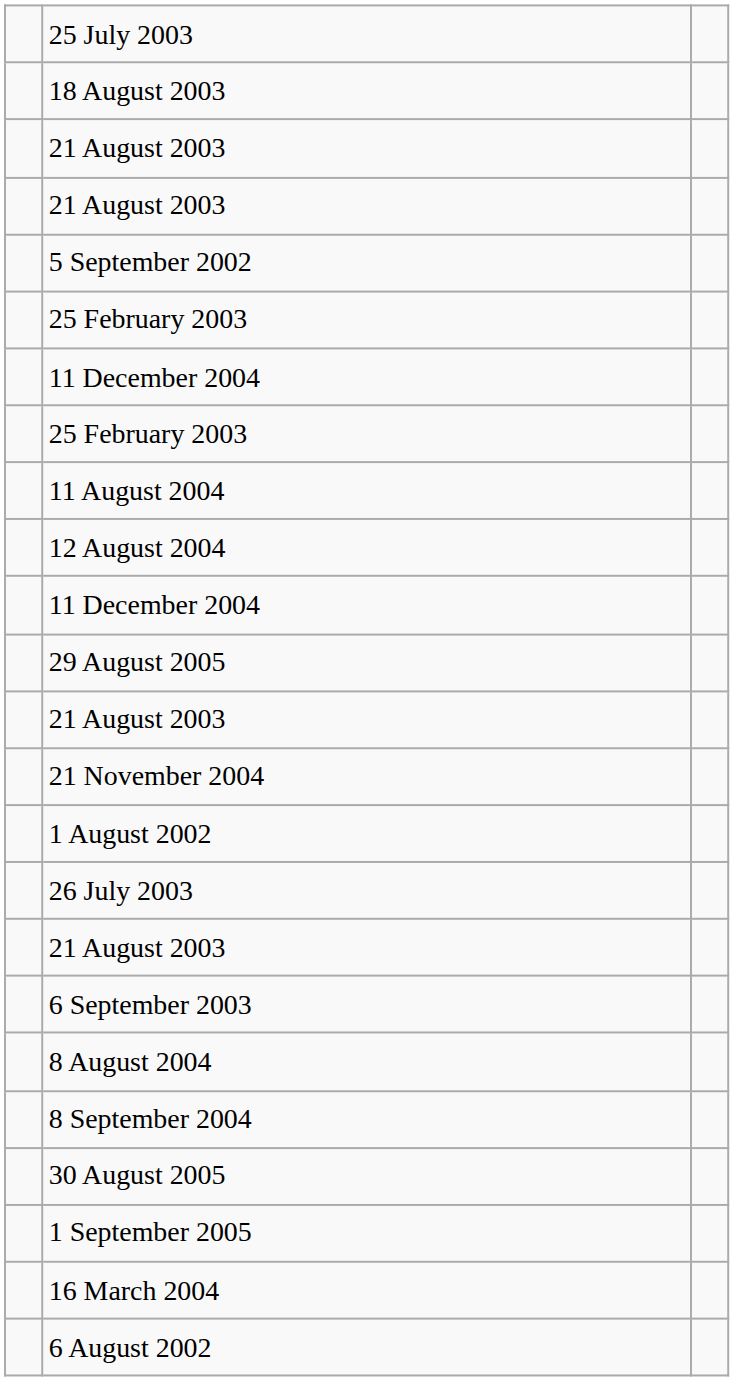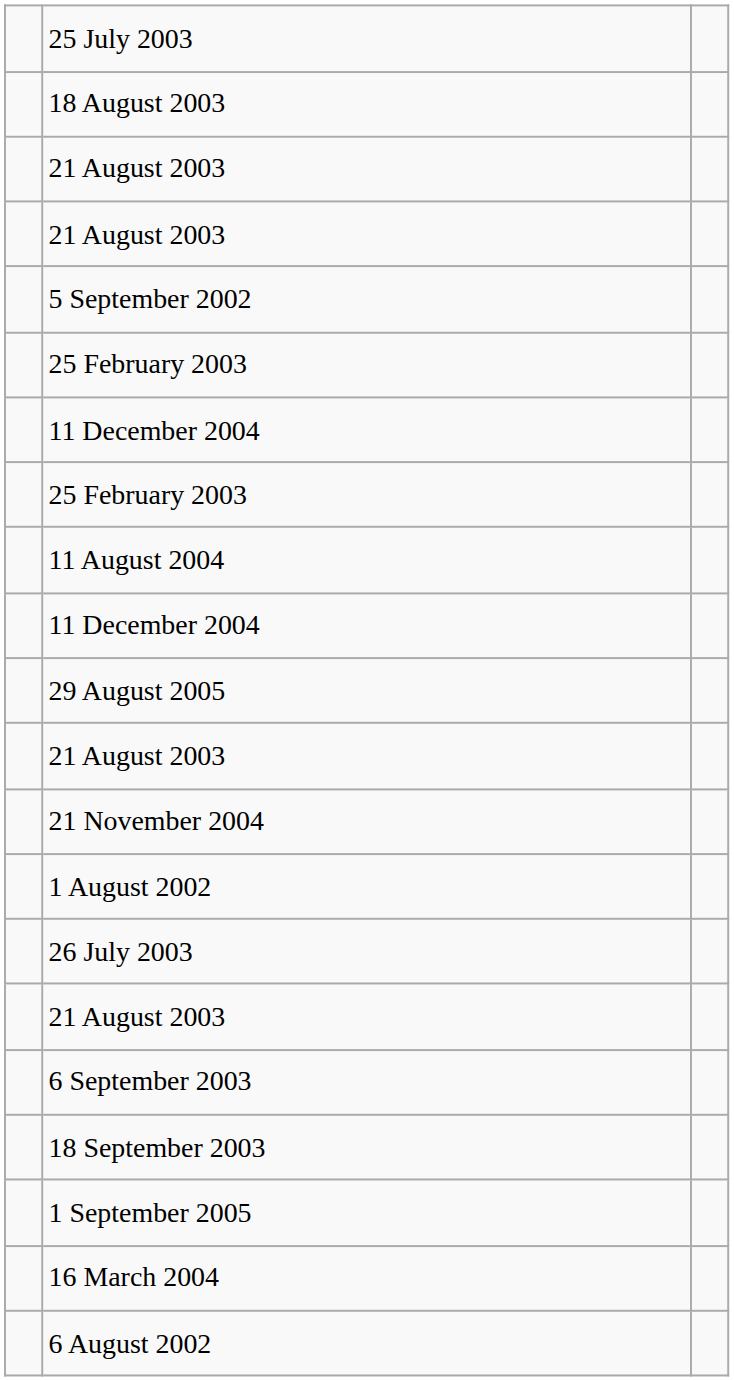 <table class="wikitable" style="font-size: 89%; float: left; width: 26em; margin-right: 1em; height: 700px">
 <tr>
 <td></td>
 <td>25 July 2003</td>
 <td></td>
 </tr>
 <tr>
 <td></td>
 <td>18 August 2003</td>
 <td></td>
 </tr>
 <tr>
 <td></td>
 <td>21 August 2003</td>
 <td></td>
 </tr>
 <tr>
 <td></td>
 <td>21 August 2003</td>
 <td></td>
 </tr>
 <tr>
 <td></td>
 <td>5 September 2002</td>
 <td></td>
 </tr>
 <tr>
 <td></td>
 <td>25 February 2003</td>
 <td></td>
 </tr>
 <tr>
 <td></td>
 <td>11 December 2004</td>
 <td></td>
 </tr>
 <tr>
 <td></td>
 <td>25 February 2003</td>
 <td></td>
 </tr>
 <tr>
 <td></td>
 <td>11 August 2004</td>
 <td></td>
 </tr>
 <tr>
 <td></td>
-<td>12 August 2004</td>
-<td></td>
-</tr>
-<tr>
-<td></td>
 <td>11 December 2004</td>
 <td></td>
 </tr>
 <tr>
 <td></td>
 <td>29 August 2005</td>
 <td></td>
 </tr>
 <tr>
 <td></td>
 <td>21 August 2003</td>
 <td></td>
 </tr>
 <tr>
 <td></td>
 <td>21 November 2004</td>
 <td></td>
 </tr>
 <tr>
 <td></td>
 <td>1 August 2002</td>
 <td></td>
 </tr>
 <tr>
 <td></td>
 <td>26 July 2003</td>
 <td></td>
 </tr>
 <tr>
 <td></td>
 <td>21 August 2003</td>
 <td></td>
 </tr>
 <tr>
 <td></td>
 <td>6 September 2003</td>
 <td></td>
 </tr>
 <tr>
 <td></td>
-<td>8 August 2004</td>
-<td></td>
-</tr>
-<tr>
-<td></td>
-<td>8 September 2004</td>
-<td></td>
-</tr>
-<tr>
-<td></td>
-<td>30 August 2005</td>
+<td>18 September 2003</td>
 <td></td>
 </tr>
 <tr>
 <td></td>
 <td>1 September 2005</td>
 <td></td>
 </tr>
 <tr>
 <td></td>
 <td>16 March 2004</td>
 <td></td>
 </tr>
 <tr>
 <td></td>
 <td>6 August 2002</td>
 <td></td>
 </tr>
 </table>
